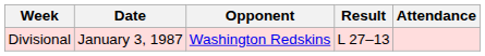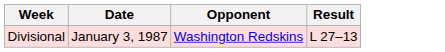 <table class="wikitable">
 <tr>
 <th>Week</th>
 <th>Date</th>
 <th>Opponent</th>
 <th>Result</th>
-<th>Attendance</th>
 </tr>
 <tr style="background: #ffdddd;">
 <td>Divisional</td>
 <td>January 3, 1987</td>
 <td><a href='#'>Washington Redskins</a></td>
 <td>L 27–13</td>
-<td></td>
 </tr>
 </table>
